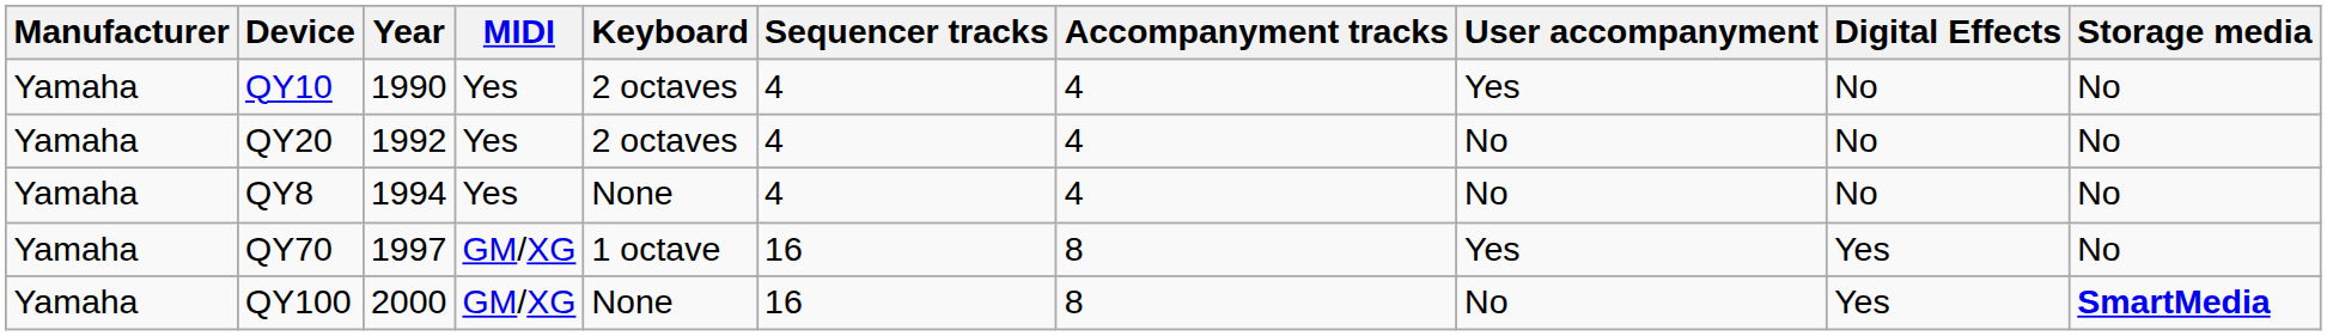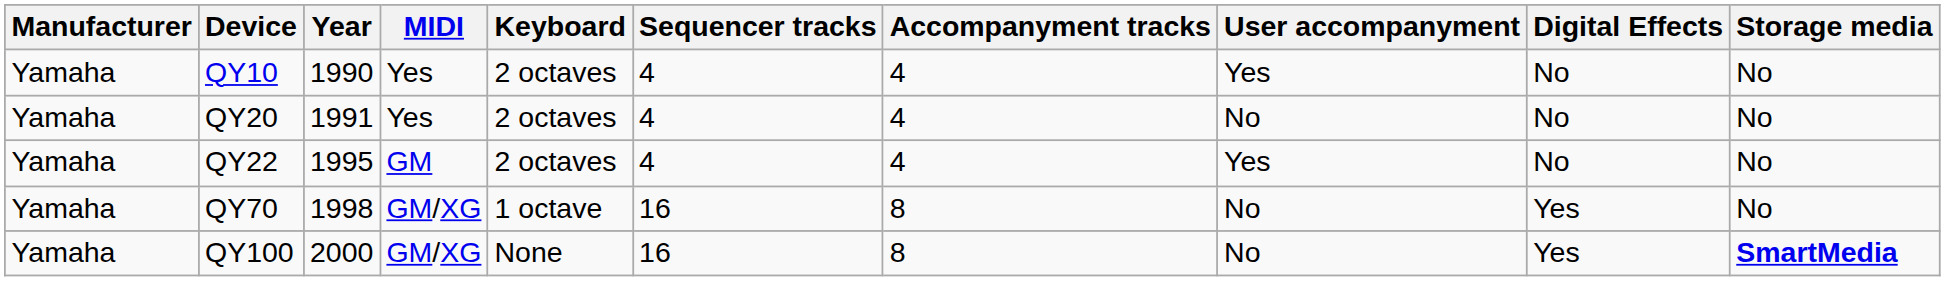 <table class="wikitable">
 <tr>
 <th>Manufacturer</th>
 <th>Device</th>
 <th>Year</th>
 <th><a href='#'>MIDI</a></th>
 <th>Keyboard</th>
 <th>Sequencer tracks</th>
 <th>Accompanyment tracks</th>
 <th>User accompanyment</th>
 <th>Digital Effects</th>
 <th>Storage media</th>
 </tr>
 <tr>
 <td>Yamaha</td>
 <td><a href='#'>QY10</a></td>
 <td>1990</td>
 <td>Yes</td>
 <td>2 octaves</td>
 <td>4</td>
 <td>4</td>
 <td>Yes</td>
 <td>No</td>
 <td>No</td>
 </tr>
 <tr>
 <td>Yamaha</td>
 <td>QY20</td>
-<td>1992</td>
+<td>1991</td>
 <td>Yes</td>
 <td>2 octaves</td>
 <td>4</td>
 <td>4</td>
 <td>No</td>
 <td>No</td>
 <td>No</td>
 </tr>
 <tr>
 <td>Yamaha</td>
-<td>QY8</td>
-<td>1994</td>
-<td>Yes</td>
-<td>None</td>
+<td>QY22</td>
+<td>1995</td>
+<td><a href='#'>GM</a></td>
+<td>2 octaves</td>
 <td>4</td>
 <td>4</td>
-<td>No</td>
+<td>Yes</td>
 <td>No</td>
 <td>No</td>
 </tr>
 <tr>
 <td>Yamaha</td>
 <td>QY70</td>
-<td>1997</td>
+<td>1998</td>
 <td><a href='#'>GM</a>/<a href='#'>XG</a></td>
 <td>1 octave</td>
 <td>16</td>
 <td>8</td>
-<td>Yes</td>
+<td>No</td>
 <td>Yes</td>
 <td>No</td>
 </tr>
 <tr>
 <td>Yamaha</td>
 <td>QY100</td>
 <td>2000</td>
 <td><a href='#'>GM</a>/<a href='#'>XG</a></td>
 <td>None</td>
 <td>16</td>
 <td>8</td>
 <td>No</td>
 <td>Yes</td>
 <td><strong><a href='#'>SmartMedia</a></strong></td>
 </tr>
 </table>
